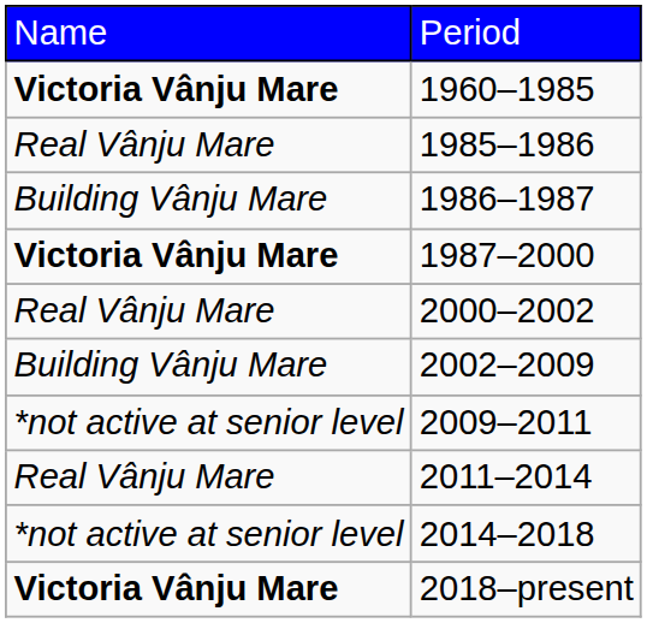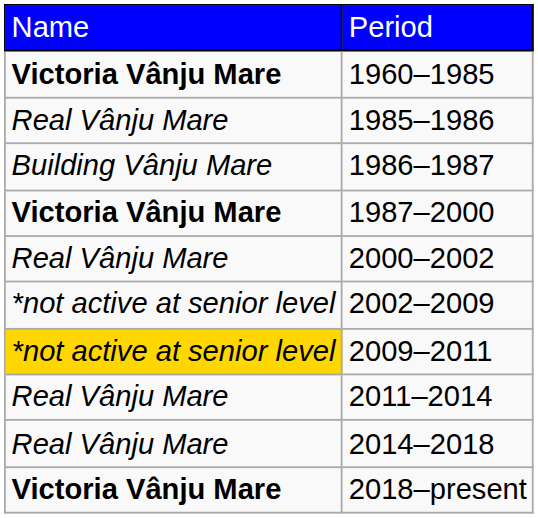 <table class="wikitable" style="text-align: left">
 <tr>
 <td style="background:#0000FF;color:#FFFFFF;border:1px solid #000000">Name</td>
 <td style="background:#0000FF;color:#FFFFFF;border:1px solid #000000">Period</td>
 </tr>
 <tr>
 <td align=left><strong>Victoria Vânju Mare</strong></td>
 <td>1960–1985</td>
 </tr>
 <tr>
 <td align=left><em>Real Vânju Mare</em></td>
 <td>1985–1986</td>
 </tr>
 <tr>
 <td align=left><em>Building Vânju Mare</em></td>
 <td>1986–1987</td>
 </tr>
 <tr>
 <td align=left><strong>Victoria Vânju Mare</strong></td>
 <td>1987–2000</td>
 </tr>
 <tr>
 <td align=left><em>Real Vânju Mare</em></td>
 <td>2000–2002</td>
 </tr>
 <tr>
-<td align=left><em>Building Vânju Mare</em></td>
+<td align=left><em>*not active at senior level</em></td>
 <td>2002–2009</td>
 </tr>
 <tr>
-<td align=left><em>*not active at senior level</em></td>
+<td align=left style="background: gold;"><em>*not active at senior level</em></td>
 <td>2009–2011</td>
 </tr>
 <tr>
 <td align=left><em>Real Vânju Mare</em></td>
 <td>2011–2014</td>
 </tr>
 <tr>
-<td align=left><em>*not active at senior level</em></td>
+<td align=left><em>Real Vânju Mare</em></td>
 <td>2014–2018</td>
 </tr>
 <tr>
 <td align=left><strong>Victoria Vânju Mare</strong></td>
 <td>2018–present</td>
 </tr>
 </table>
